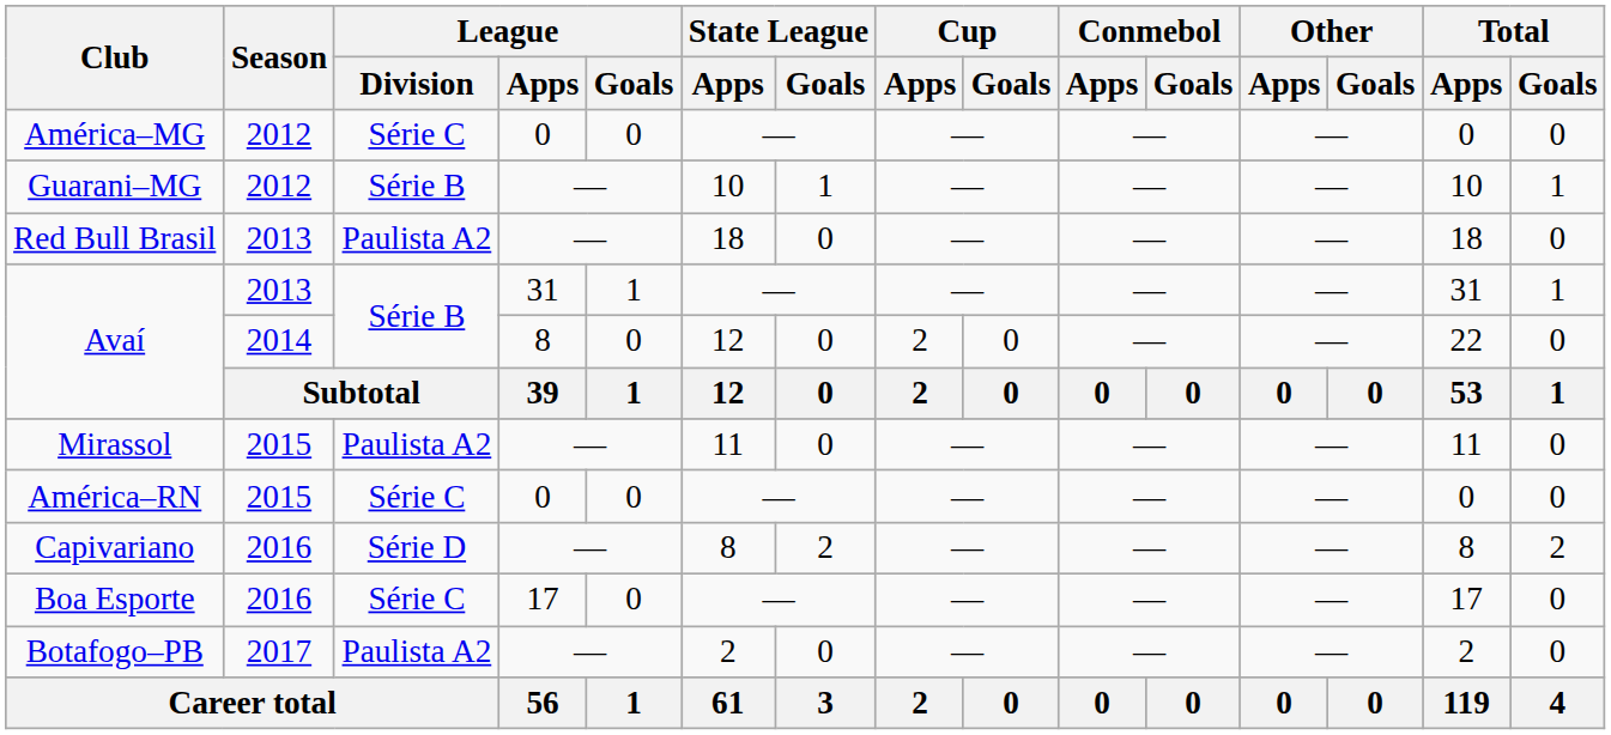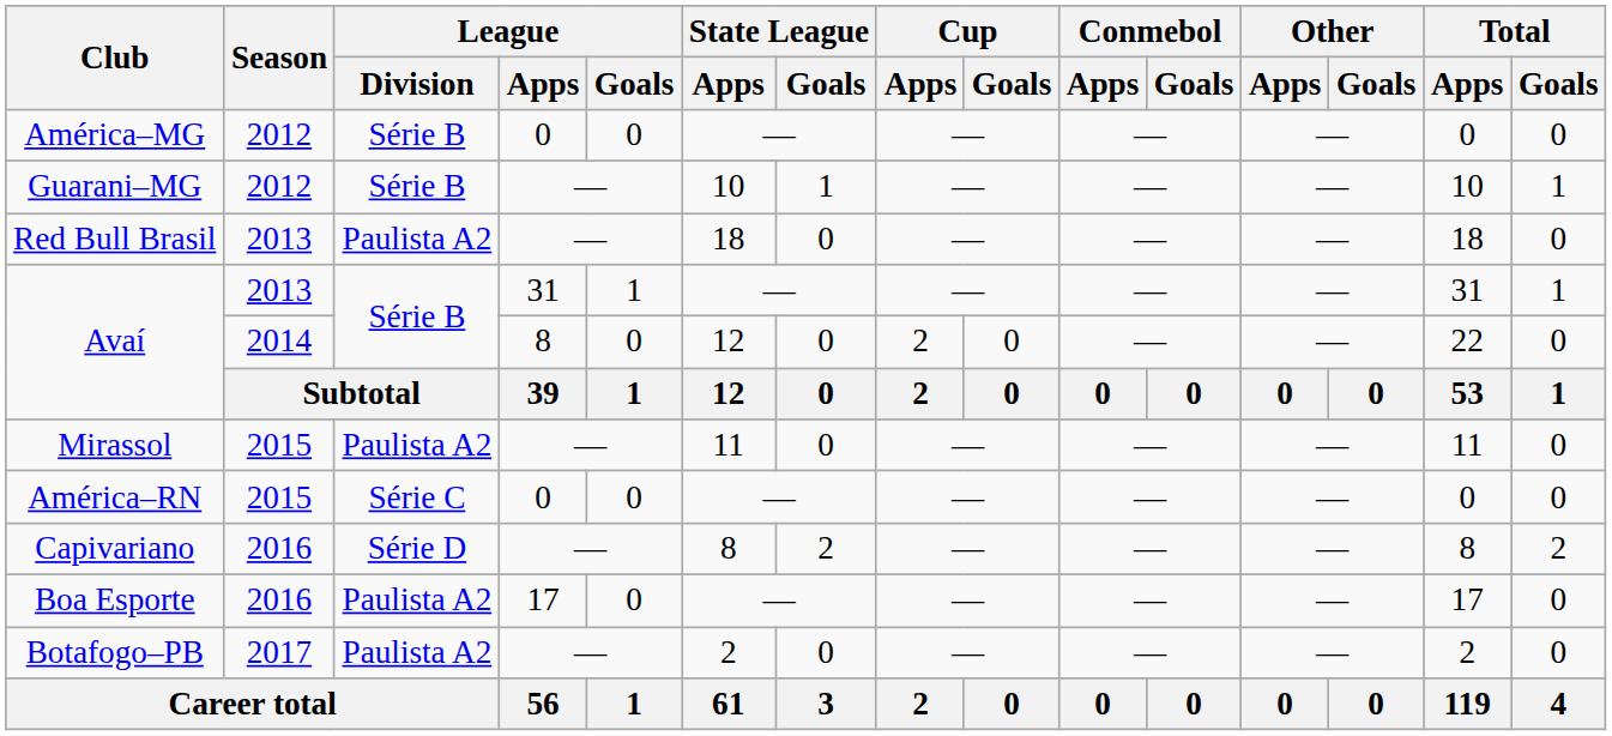 <table class="wikitable" style="text-align: center;">
 <tr>
 <th rowspan="2">Club</th>
 <th rowspan="2">Season</th>
 <th colspan="3">League</th>
 <th colspan="2">State League</th>
 <th colspan="2">Cup</th>
 <th colspan="2">Conmebol</th>
 <th colspan="2">Other</th>
 <th colspan="2">Total</th>
 </tr>
 <tr>
 <th>Division</th>
 <th>Apps</th>
 <th>Goals</th>
 <th>Apps</th>
 <th>Goals</th>
 <th>Apps</th>
 <th>Goals</th>
 <th>Apps</th>
 <th>Goals</th>
 <th>Apps</th>
 <th>Goals</th>
 <th>Apps</th>
 <th>Goals</th>
 </tr>
 <tr>
 <td valign="center"><a href='#'>América–MG</a></td>
 <td><a href='#'>2012</a></td>
-<td><a href='#'>Série C</a></td>
+<td><a href='#'>Série B</a></td>
 <td>0</td>
 <td>0</td>
 <td colspan="2">—</td>
 <td colspan="2">—</td>
 <td colspan="2">—</td>
 <td colspan="2">—</td>
 <td>0</td>
 <td>0</td>
 </tr>
 <tr>
 <td valign="center"><a href='#'>Guarani–MG</a></td>
 <td><a href='#'>2012</a></td>
 <td><a href='#'>Série B</a></td>
 <td colspan="2">—</td>
 <td>10</td>
 <td>1</td>
 <td colspan="2">—</td>
 <td colspan="2">—</td>
 <td colspan="2">—</td>
 <td>10</td>
 <td>1</td>
 </tr>
 <tr>
 <td valign="center"><a href='#'>Red Bull Brasil</a></td>
 <td><a href='#'>2013</a></td>
 <td><a href='#'>Paulista A2</a></td>
 <td colspan="2">—</td>
 <td>18</td>
 <td>0</td>
 <td colspan="2">—</td>
 <td colspan="2">—</td>
 <td colspan="2">—</td>
 <td>18</td>
 <td>0</td>
 </tr>
 <tr>
 <td rowspan=3 valign="center"><a href='#'>Avaí</a></td>
 <td><a href='#'>2013</a></td>
 <td rowspan=2><a href='#'>Série B</a></td>
 <td>31</td>
 <td>1</td>
 <td colspan="2">—</td>
 <td colspan="2">—</td>
 <td colspan="2">—</td>
 <td colspan="2">—</td>
 <td>31</td>
 <td>1</td>
 </tr>
 <tr>
 <td><a href='#'>2014</a></td>
 <td>8</td>
 <td>0</td>
 <td>12</td>
 <td>0</td>
 <td>2</td>
 <td>0</td>
 <td colspan="2">—</td>
 <td colspan="2">—</td>
 <td>22</td>
 <td>0</td>
 </tr>
 <tr>
 <th colspan="2">Subtotal</th>
 <th>39</th>
 <th>1</th>
 <th>12</th>
 <th>0</th>
 <th>2</th>
 <th>0</th>
 <th>0</th>
 <th>0</th>
 <th>0</th>
 <th>0</th>
 <th>53</th>
 <th>1</th>
 </tr>
 <tr>
 <td valign="center"><a href='#'>Mirassol</a></td>
 <td><a href='#'>2015</a></td>
 <td><a href='#'>Paulista A2</a></td>
 <td colspan="2">—</td>
 <td>11</td>
 <td>0</td>
 <td colspan="2">—</td>
 <td colspan="2">—</td>
 <td colspan="2">—</td>
 <td>11</td>
 <td>0</td>
 </tr>
 <tr>
 <td valign="center"><a href='#'>América–RN</a></td>
 <td><a href='#'>2015</a></td>
 <td><a href='#'>Série C</a></td>
 <td>0</td>
 <td>0</td>
 <td colspan="2">—</td>
 <td colspan="2">—</td>
 <td colspan="2">—</td>
 <td colspan="2">—</td>
 <td>0</td>
 <td>0</td>
 </tr>
 <tr>
 <td valign="center"><a href='#'>Capivariano</a></td>
 <td><a href='#'>2016</a></td>
 <td><a href='#'>Série D</a></td>
 <td colspan="2">—</td>
 <td>8</td>
 <td>2</td>
 <td colspan="2">—</td>
 <td colspan="2">—</td>
 <td colspan="2">—</td>
 <td>8</td>
 <td>2</td>
 </tr>
 <tr>
 <td valign="center"><a href='#'>Boa Esporte</a></td>
 <td><a href='#'>2016</a></td>
-<td><a href='#'>Série C</a></td>
+<td><a href='#'>Paulista A2</a></td>
 <td>17</td>
 <td>0</td>
 <td colspan="2">—</td>
 <td colspan="2">—</td>
 <td colspan="2">—</td>
 <td colspan="2">—</td>
 <td>17</td>
 <td>0</td>
 </tr>
 <tr>
 <td valign="center"><a href='#'>Botafogo–PB</a></td>
 <td><a href='#'>2017</a></td>
 <td><a href='#'>Paulista A2</a></td>
 <td colspan="2">—</td>
 <td>2</td>
 <td>0</td>
 <td colspan="2">—</td>
 <td colspan="2">—</td>
 <td colspan="2">—</td>
 <td>2</td>
 <td>0</td>
 </tr>
 <tr>
 <th colspan="3">Career total</th>
 <th>56</th>
 <th>1</th>
 <th>61</th>
 <th>3</th>
 <th>2</th>
 <th>0</th>
 <th>0</th>
 <th>0</th>
 <th>0</th>
 <th>0</th>
 <th>119</th>
 <th>4</th>
 </tr>
 </table>
